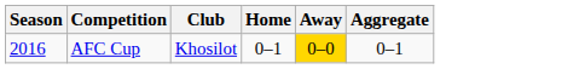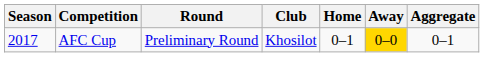 <table class="wikitable">
 <tr>
 <th>Season</th>
 <th>Competition</th>
+<th>Round</th>
 <th>Club</th>
 <th>Home</th>
 <th>Away</th>
 <th>Aggregate</th>
 </tr>
 <tr>
-<td rowspan="1"><a href='#'>2016</a></td>
+<td rowspan="1"><a href='#'>2017</a></td>
 <td rowspan="1"><a href='#'>AFC Cup</a></td>
+<td rowspan="1"><a href='#'>Preliminary Round</a></td>
 <td> <a href='#'>Khosilot</a></td>
 <td style="text-align:center;">0–1</td>
 <td style="background: gold; text-align:center;">0–0</td>
 <td style="text-align:center;">0–1</td>
 </tr>
 </table>
